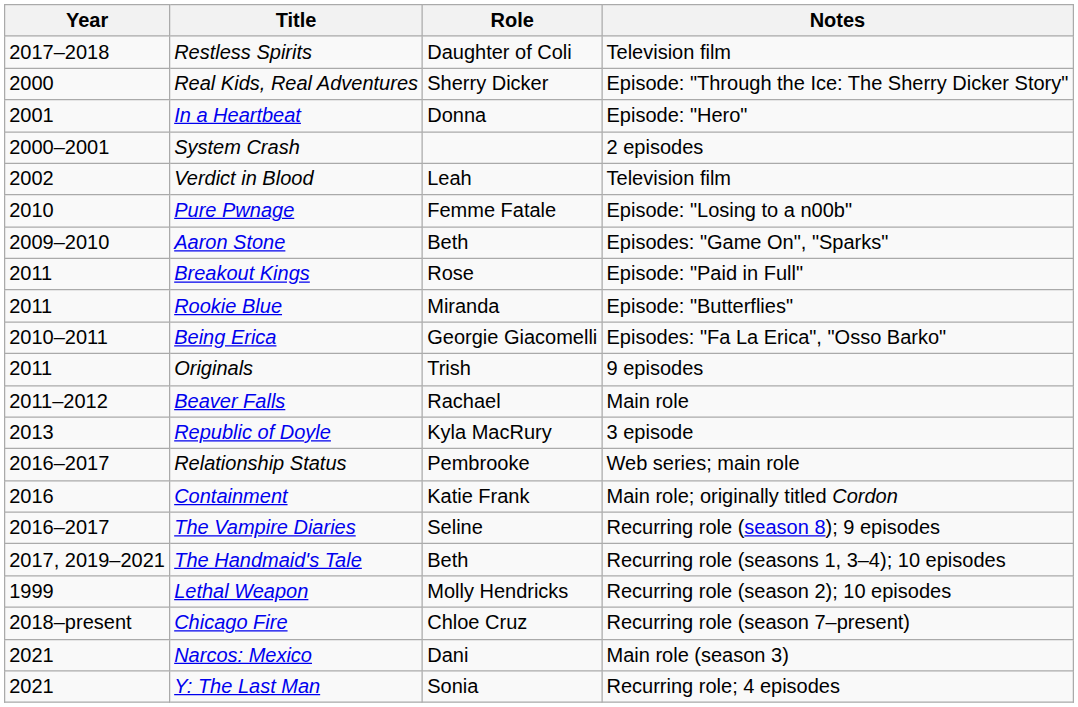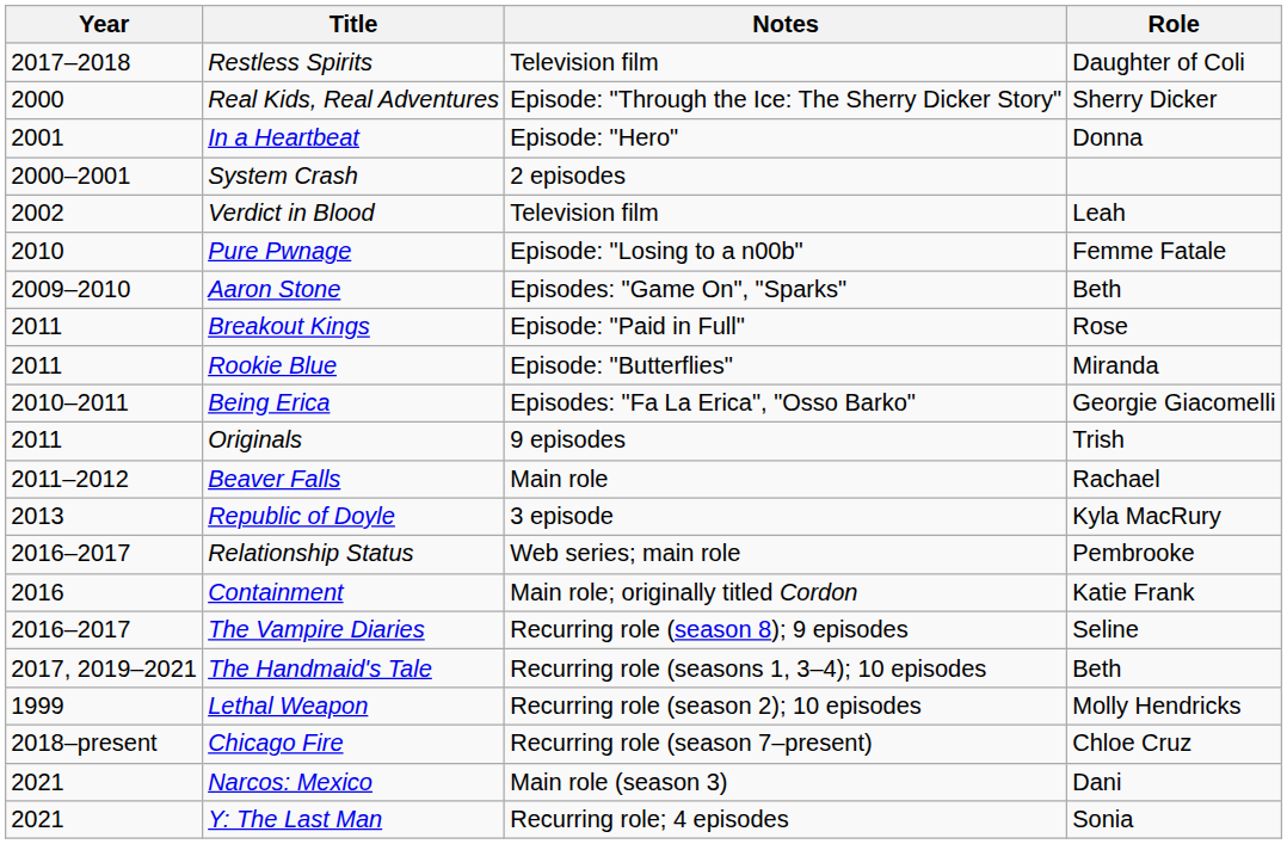 <table class="wikitable sortable">
 <tr>
 <th>Year</th>
 <th>Title</th>
+<th class="unsortable">Notes</th>
 <th>Role</th>
-<th class="unsortable">Notes</th>
 </tr>
 <tr>
 <td>2017–2018</td>
 <td><em>Restless Spirits</em></td>
+<td>Television film</td>
 <td>Daughter of Coli</td>
-<td>Television film</td>
 </tr>
 <tr>
 <td>2000</td>
 <td><em>Real Kids, Real Adventures</em></td>
+<td>Episode: "Through the Ice: The Sherry Dicker Story"</td>
 <td>Sherry Dicker</td>
-<td>Episode: "Through the Ice: The Sherry Dicker Story"</td>
 </tr>
 <tr>
 <td>2001</td>
 <td><em><a href='#'>In a Heartbeat</a></em></td>
+<td>Episode: "Hero"</td>
 <td>Donna</td>
-<td>Episode: "Hero"</td>
 </tr>
 <tr>
 <td>2000–2001</td>
 <td><em>System Crash</em></td>
+<td>2 episodes</td>
 <td></td>
-<td>2 episodes</td>
 </tr>
 <tr>
 <td>2002</td>
 <td><em>Verdict in Blood</em></td>
+<td>Television film</td>
 <td>Leah</td>
-<td>Television film</td>
 </tr>
 <tr>
 <td>2010</td>
 <td><em><a href='#'>Pure Pwnage</a></em></td>
+<td>Episode: "Losing to a n00b"</td>
 <td>Femme Fatale</td>
-<td>Episode: "Losing to a n00b"</td>
 </tr>
 <tr>
 <td>2009–2010</td>
 <td><em><a href='#'>Aaron Stone</a></em></td>
+<td>Episodes: "Game On", "Sparks"</td>
 <td>Beth</td>
-<td>Episodes: "Game On", "Sparks"</td>
 </tr>
 <tr>
 <td>2011</td>
 <td><em><a href='#'>Breakout Kings</a></em></td>
+<td>Episode: "Paid in Full"</td>
 <td>Rose</td>
-<td>Episode: "Paid in Full"</td>
 </tr>
 <tr>
 <td>2011</td>
 <td><em><a href='#'>Rookie Blue</a></em></td>
+<td>Episode: "Butterflies"</td>
 <td>Miranda</td>
-<td>Episode: "Butterflies"</td>
 </tr>
 <tr>
 <td>2010–2011</td>
 <td><em><a href='#'>Being Erica</a></em></td>
+<td>Episodes: "Fa La Erica", "Osso Barko"</td>
 <td>Georgie Giacomelli</td>
-<td>Episodes: "Fa La Erica", "Osso Barko"</td>
 </tr>
 <tr>
 <td>2011</td>
 <td><em>Originals</em></td>
+<td>9 episodes</td>
 <td>Trish</td>
-<td>9 episodes</td>
 </tr>
 <tr>
 <td>2011–2012</td>
 <td><em><a href='#'>Beaver Falls</a></em></td>
+<td>Main role</td>
 <td>Rachael</td>
-<td>Main role</td>
 </tr>
 <tr>
 <td>2013</td>
 <td><em><a href='#'>Republic of Doyle</a></em></td>
+<td>3 episode</td>
 <td>Kyla MacRury</td>
-<td>3 episode</td>
 </tr>
 <tr>
 <td>2016–2017</td>
 <td><em>Relationship Status</em></td>
+<td>Web series; main role</td>
 <td>Pembrooke</td>
-<td>Web series; main role</td>
 </tr>
 <tr>
 <td>2016</td>
 <td><em><a href='#'>Containment</a></em></td>
+<td>Main role; originally titled <em>Cordon</em></td>
 <td>Katie Frank</td>
-<td>Main role; originally titled <em>Cordon</em></td>
 </tr>
 <tr>
 <td>2016–2017</td>
 <td><em><a href='#'>The Vampire Diaries</a></em></td>
+<td>Recurring role (<a href='#'>season 8</a>); 9 episodes</td>
 <td>Seline</td>
-<td>Recurring role (<a href='#'>season 8</a>); 9 episodes</td>
 </tr>
 <tr>
 <td>2017, 2019–2021</td>
 <td><em><a href='#'>The Handmaid's Tale</a></em></td>
+<td>Recurring role (seasons 1, 3–4); 10 episodes</td>
 <td>Beth</td>
-<td>Recurring role (seasons 1, 3–4); 10 episodes</td>
 </tr>
 <tr>
 <td>1999</td>
 <td><em><a href='#'>Lethal Weapon</a></em></td>
+<td>Recurring role (season 2); 10 episodes</td>
 <td>Molly Hendricks</td>
-<td>Recurring role (season 2); 10 episodes</td>
 </tr>
 <tr>
 <td>2018–present</td>
 <td><em><a href='#'>Chicago Fire</a></em></td>
+<td>Recurring role (season 7–present)</td>
 <td>Chloe Cruz</td>
-<td>Recurring role (season 7–present)</td>
 </tr>
 <tr>
 <td>2021</td>
 <td><em><a href='#'>Narcos: Mexico</a></em></td>
+<td>Main role (season 3)</td>
 <td>Dani</td>
-<td>Main role (season 3)</td>
 </tr>
 <tr>
 <td>2021</td>
 <td><em><a href='#'>Y: The Last Man</a></em></td>
+<td>Recurring role; 4 episodes</td>
 <td>Sonia</td>
-<td>Recurring role; 4 episodes</td>
 </tr>
 </table>
